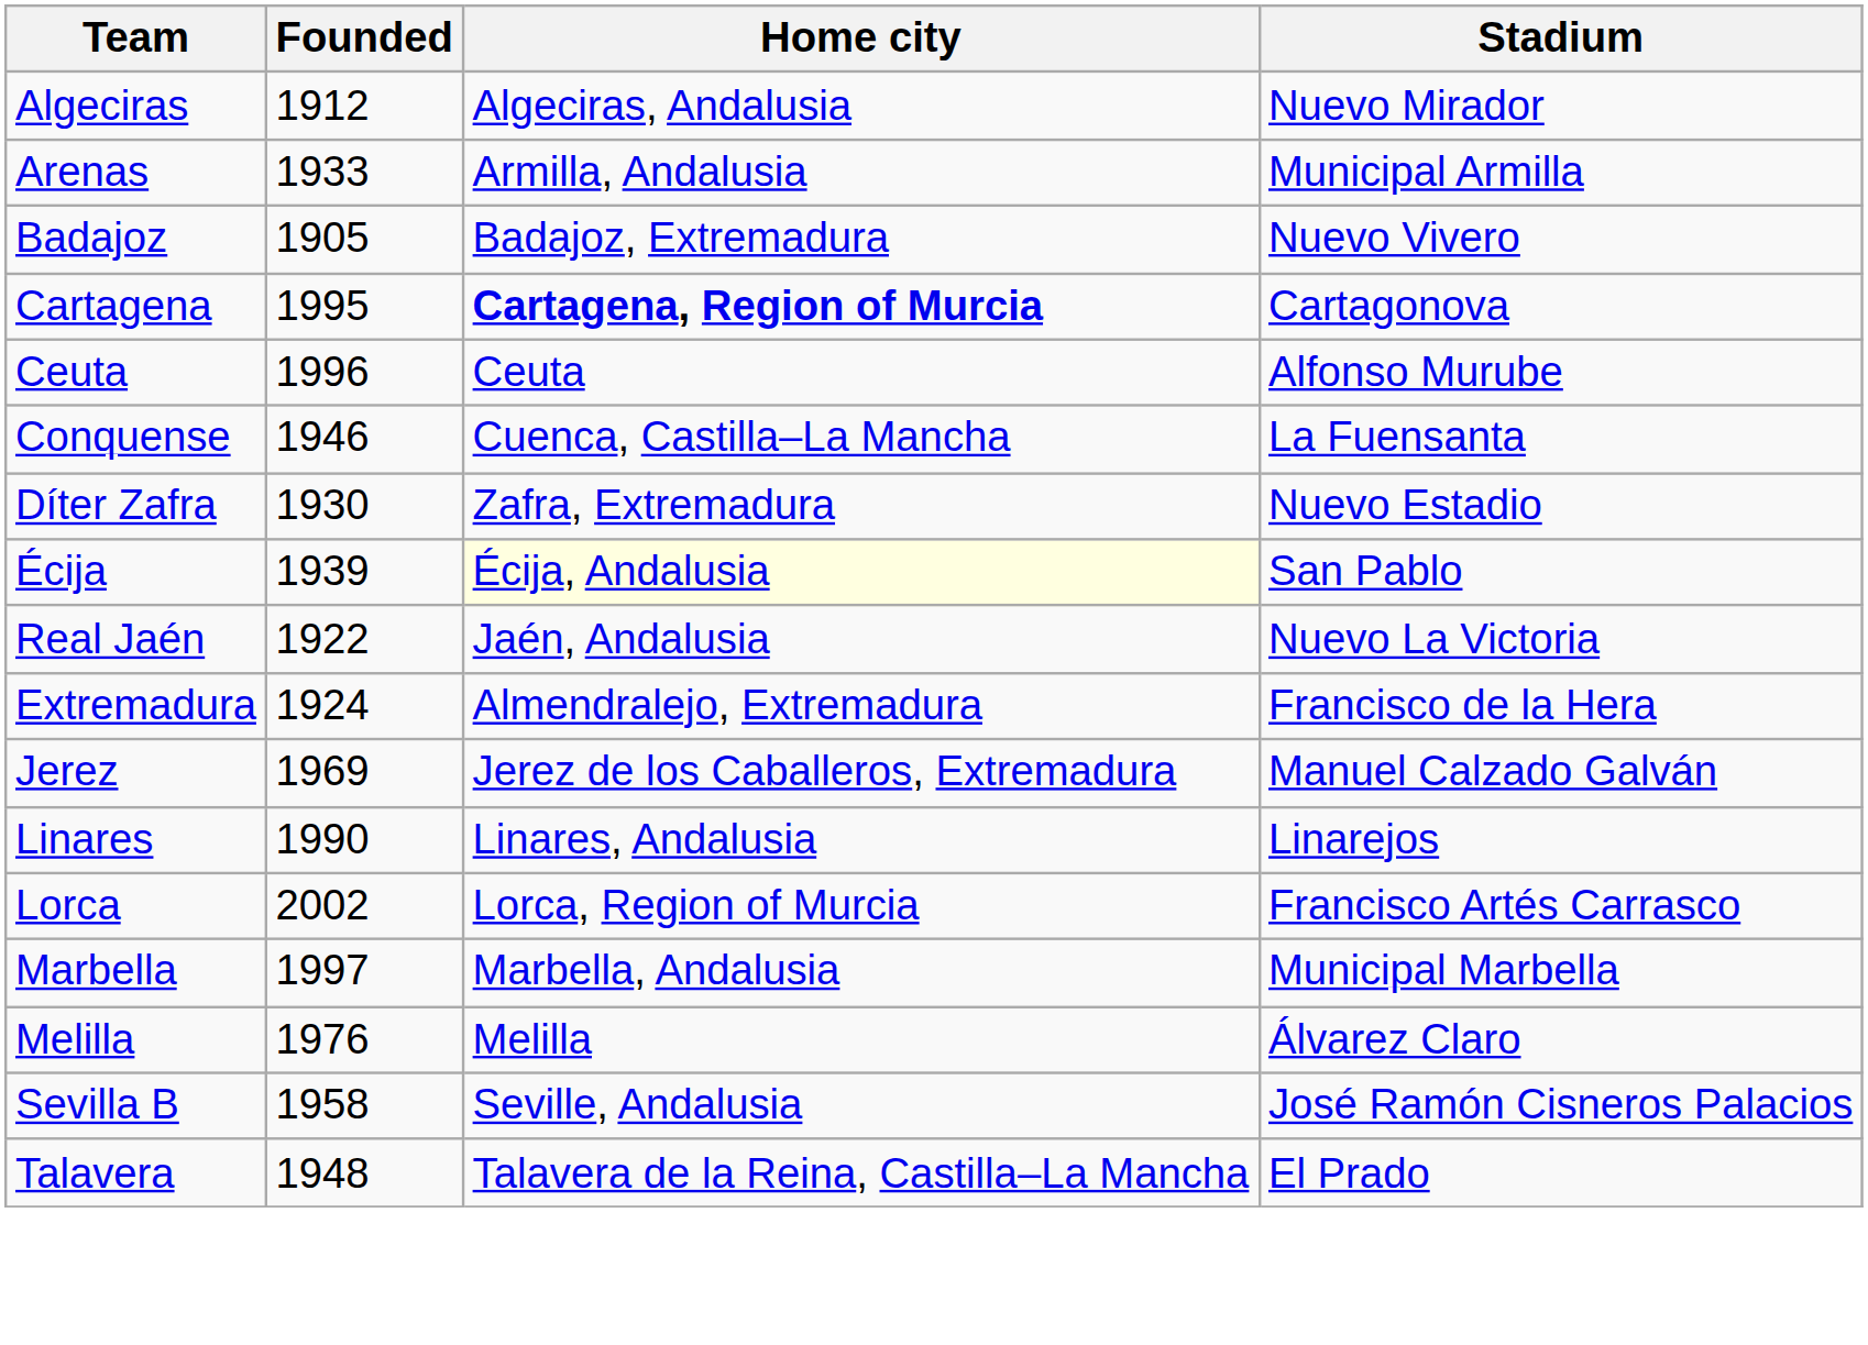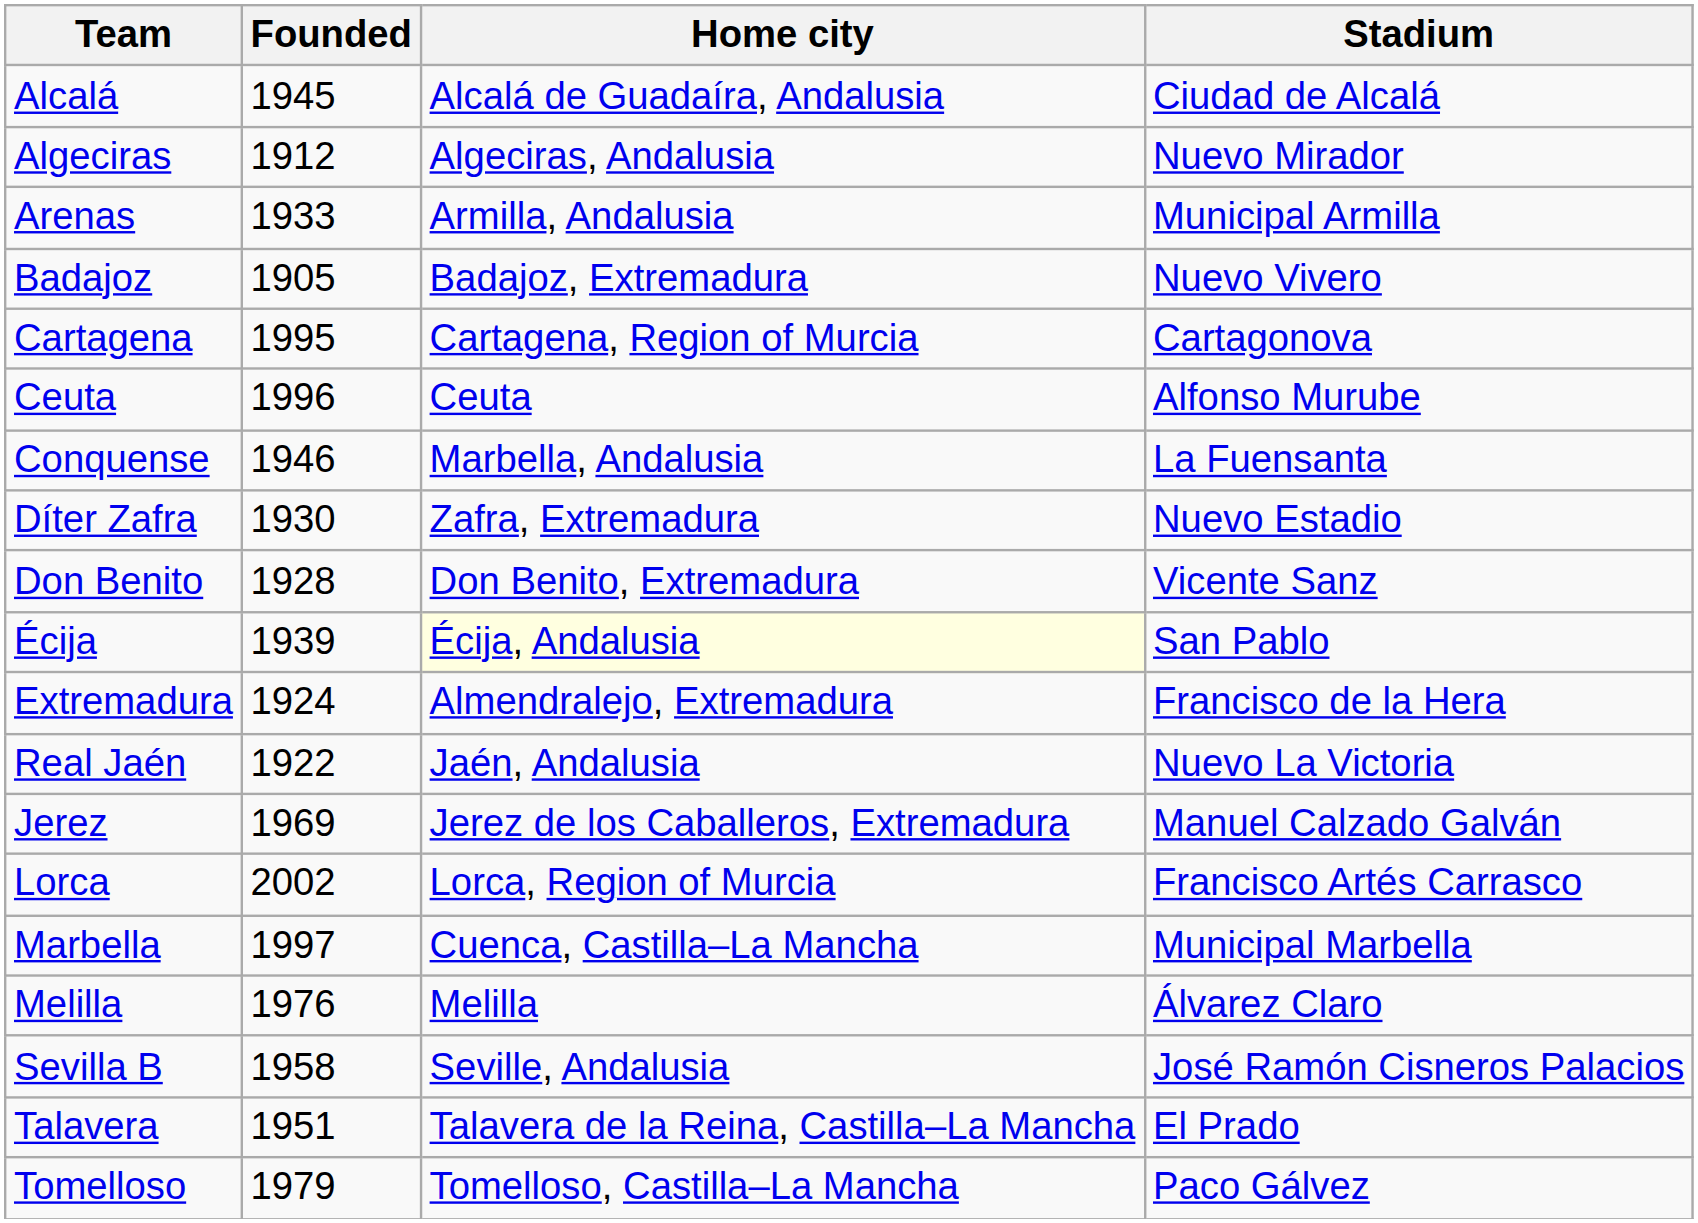 <table class="wikitable sortable">
 <tr>
 <th>Team</th>
 <th>Founded</th>
 <th>Home city</th>
 <th>Stadium</th>
+</tr>
+<tr>
+<td><a href='#'>Alcalá</a></td>
+<td>1945</td>
+<td><a href='#'>Alcalá de Guadaíra</a>, <a href='#'>Andalusia</a></td>
+<td><a href='#'>Ciudad de Alcalá</a></td>
 </tr>
 <tr>
 <td><a href='#'>Algeciras</a></td>
 <td>1912</td>
 <td><a href='#'>Algeciras</a>, <a href='#'>Andalusia</a></td>
 <td><a href='#'>Nuevo Mirador</a></td>
 </tr>
 <tr>
 <td><a href='#'>Arenas</a></td>
 <td>1933</td>
 <td><a href='#'>Armilla</a>, <a href='#'>Andalusia</a></td>
 <td><a href='#'>Municipal Armilla</a></td>
 </tr>
 <tr>
 <td><a href='#'>Badajoz</a></td>
 <td>1905</td>
 <td><a href='#'>Badajoz</a>, <a href='#'>Extremadura</a></td>
 <td><a href='#'>Nuevo Vivero</a></td>
 </tr>
 <tr>
 <td><a href='#'>Cartagena</a></td>
 <td>1995</td>
-<td><strong><a href='#'>Cartagena</a>, <a href='#'>Region of Murcia</a></strong></td>
+<td><a href='#'>Cartagena</a>, <a href='#'>Region of Murcia</a></td>
 <td><a href='#'>Cartagonova</a></td>
 </tr>
 <tr>
 <td><a href='#'>Ceuta</a></td>
 <td>1996</td>
 <td><a href='#'>Ceuta</a></td>
 <td><a href='#'>Alfonso Murube</a></td>
 </tr>
 <tr>
 <td><a href='#'>Conquense</a></td>
 <td>1946</td>
-<td><a href='#'>Cuenca</a>, <a href='#'>Castilla–La Mancha</a></td>
+<td><a href='#'>Marbella</a>, <a href='#'>Andalusia</a></td>
 <td><a href='#'>La Fuensanta</a></td>
 </tr>
 <tr>
 <td><a href='#'>Díter Zafra</a></td>
 <td>1930</td>
 <td><a href='#'>Zafra</a>, <a href='#'>Extremadura</a></td>
 <td><a href='#'>Nuevo Estadio</a></td>
 </tr>
 <tr>
+<td><a href='#'>Don Benito</a></td>
+<td>1928</td>
+<td><a href='#'>Don Benito</a>, <a href='#'>Extremadura</a></td>
+<td><a href='#'>Vicente Sanz</a></td>
+</tr>
+<tr>
 <td><a href='#'>Écija</a></td>
 <td>1939</td>
 <td style="background: lightyellow;"><a href='#'>Écija</a>, <a href='#'>Andalusia</a></td>
 <td><a href='#'>San Pablo</a></td>
+</tr>
+<tr>
+<td><a href='#'>Extremadura</a></td>
+<td>1924</td>
+<td><a href='#'>Almendralejo</a>, <a href='#'>Extremadura</a></td>
+<td><a href='#'>Francisco de la Hera</a></td>
 </tr>
 <tr>
 <td><a href='#'>Real Jaén</a></td>
 <td>1922</td>
 <td><a href='#'>Jaén</a>, <a href='#'>Andalusia</a></td>
 <td><a href='#'>Nuevo La Victoria</a></td>
 </tr>
 <tr>
-<td><a href='#'>Extremadura</a></td>
-<td>1924</td>
-<td><a href='#'>Almendralejo</a>, <a href='#'>Extremadura</a></td>
-<td><a href='#'>Francisco de la Hera</a></td>
-</tr>
-<tr>
 <td><a href='#'>Jerez</a></td>
 <td>1969</td>
 <td><a href='#'>Jerez de los Caballeros</a>, <a href='#'>Extremadura</a></td>
 <td><a href='#'>Manuel Calzado Galván</a></td>
-</tr>
-<tr>
-<td><a href='#'>Linares</a></td>
-<td>1990</td>
-<td><a href='#'>Linares</a>, <a href='#'>Andalusia</a></td>
-<td><a href='#'>Linarejos</a></td>
 </tr>
 <tr>
 <td><a href='#'>Lorca</a></td>
 <td>2002</td>
 <td><a href='#'>Lorca</a>, <a href='#'>Region of Murcia</a></td>
 <td><a href='#'>Francisco Artés Carrasco</a></td>
 </tr>
 <tr>
 <td><a href='#'>Marbella</a></td>
 <td>1997</td>
-<td><a href='#'>Marbella</a>, <a href='#'>Andalusia</a></td>
+<td><a href='#'>Cuenca</a>, <a href='#'>Castilla–La Mancha</a></td>
 <td><a href='#'>Municipal Marbella</a></td>
 </tr>
 <tr>
 <td><a href='#'>Melilla</a></td>
 <td>1976</td>
 <td><a href='#'>Melilla</a></td>
 <td><a href='#'>Álvarez Claro</a></td>
 </tr>
 <tr>
 <td><a href='#'>Sevilla B</a></td>
 <td>1958</td>
 <td><a href='#'>Seville</a>, <a href='#'>Andalusia</a></td>
 <td><a href='#'>José Ramón Cisneros Palacios</a></td>
 </tr>
 <tr>
 <td><a href='#'>Talavera</a></td>
-<td>1948</td>
+<td>1951</td>
 <td><a href='#'>Talavera de la Reina</a>, <a href='#'>Castilla–La Mancha</a></td>
 <td><a href='#'>El Prado</a></td>
 </tr>
+<tr>
+<td><a href='#'>Tomelloso</a></td>
+<td>1979</td>
+<td><a href='#'>Tomelloso</a>, <a href='#'>Castilla–La Mancha</a></td>
+<td><a href='#'>Paco Gálvez</a></td>
+</tr>
 </table>
